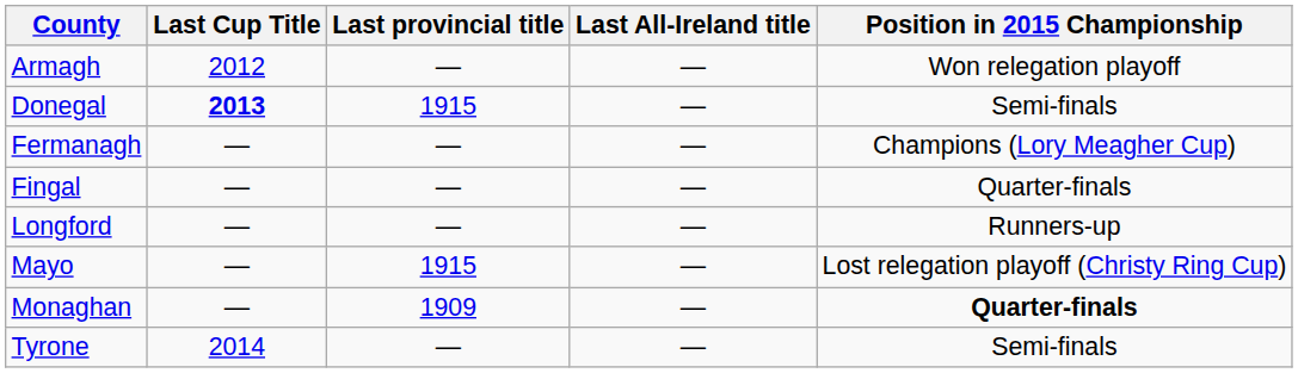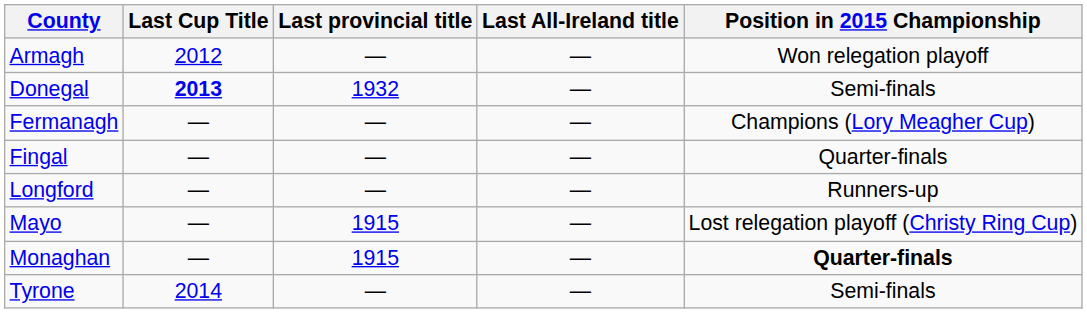 <table class="wikitable sortable" style="text-align:center">
 <tr>
 <th><a href='#'>County</a></th>
 <th>Last Cup Title</th>
 <th>Last provincial title</th>
 <th>Last All-Ireland title</th>
 <th>Position in <a href='#'>2015</a> Championship</th>
 </tr>
 <tr>
 <td style="text-align:left"> <a href='#'>Armagh</a></td>
 <td><a href='#'>2012</a></td>
 <td>—</td>
 <td>—</td>
 <td>Won relegation playoff</td>
 </tr>
 <tr>
 <td style="text-align:left"> <a href='#'>Donegal</a></td>
 <td><strong><a href='#'>2013</a></strong></td>
-<td><a href='#'>1915</a></td>
+<td><a href='#'>1932</a></td>
 <td>—</td>
 <td>Semi-finals</td>
 </tr>
 <tr>
 <td style="text-align:left"><a href='#'>Fermanagh</a></td>
 <td>—</td>
 <td>—</td>
 <td>—</td>
 <td>Champions (<a href='#'>Lory Meagher Cup</a>)</td>
 </tr>
 <tr>
 <td style="text-align:left"> <a href='#'>Fingal</a></td>
 <td>—</td>
 <td>—</td>
 <td>—</td>
 <td>Quarter-finals</td>
 </tr>
 <tr>
 <td style="text-align:left"> <a href='#'>Longford</a></td>
 <td>—</td>
 <td>—</td>
 <td>—</td>
 <td>Runners-up</td>
 </tr>
 <tr>
 <td style="text-align:left"><a href='#'>Mayo</a></td>
 <td>—</td>
 <td><a href='#'>1915</a></td>
 <td>—</td>
 <td>Lost relegation playoff (<a href='#'>Christy Ring Cup</a>)</td>
 </tr>
 <tr>
 <td style="text-align:left"> <a href='#'>Monaghan</a></td>
 <td>—</td>
-<td><a href='#'>1909</a></td>
+<td><a href='#'>1915</a></td>
 <td>—</td>
 <td><strong>Quarter-finals</strong></td>
 </tr>
 <tr>
 <td style="text-align:left"> <a href='#'>Tyrone</a></td>
 <td><a href='#'>2014</a></td>
 <td>—</td>
 <td>—</td>
 <td>Semi-finals</td>
 </tr>
 </table>
